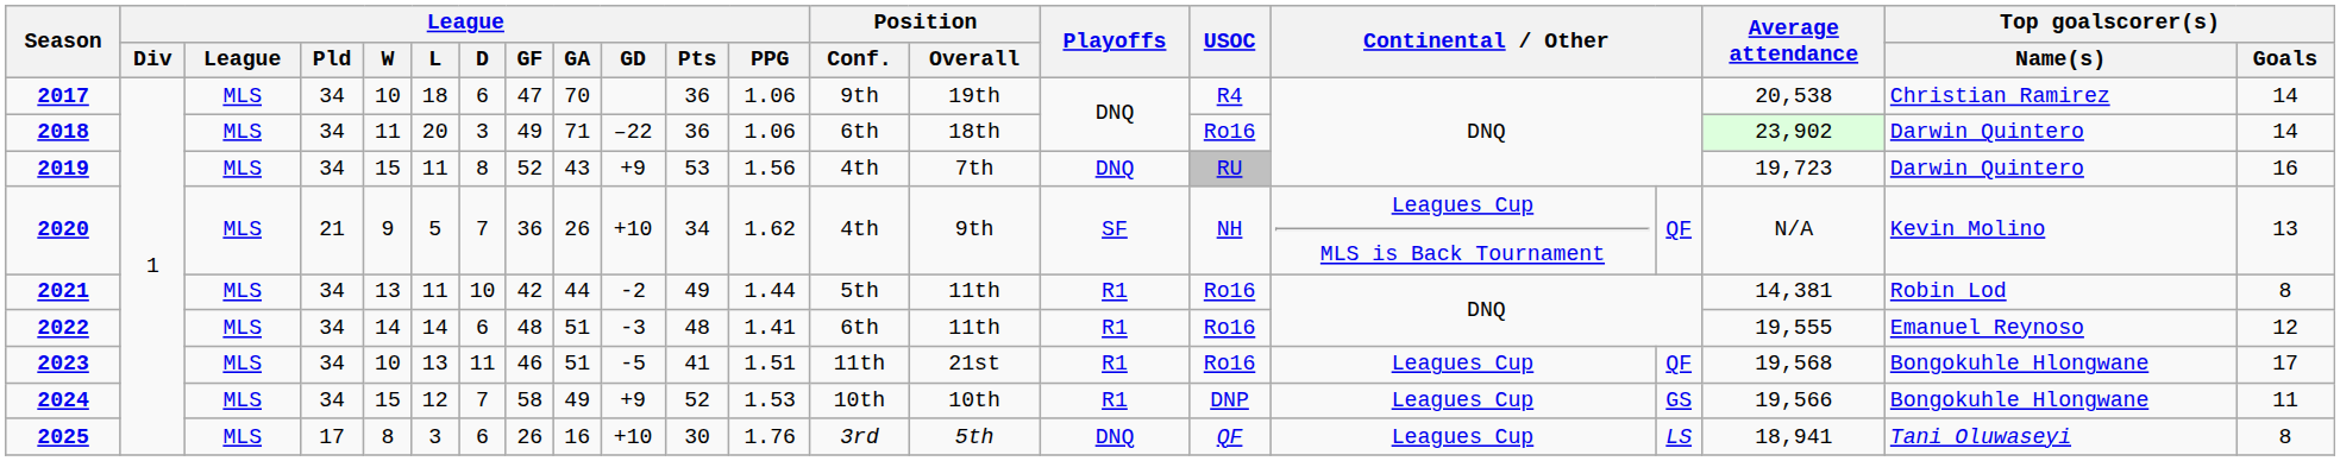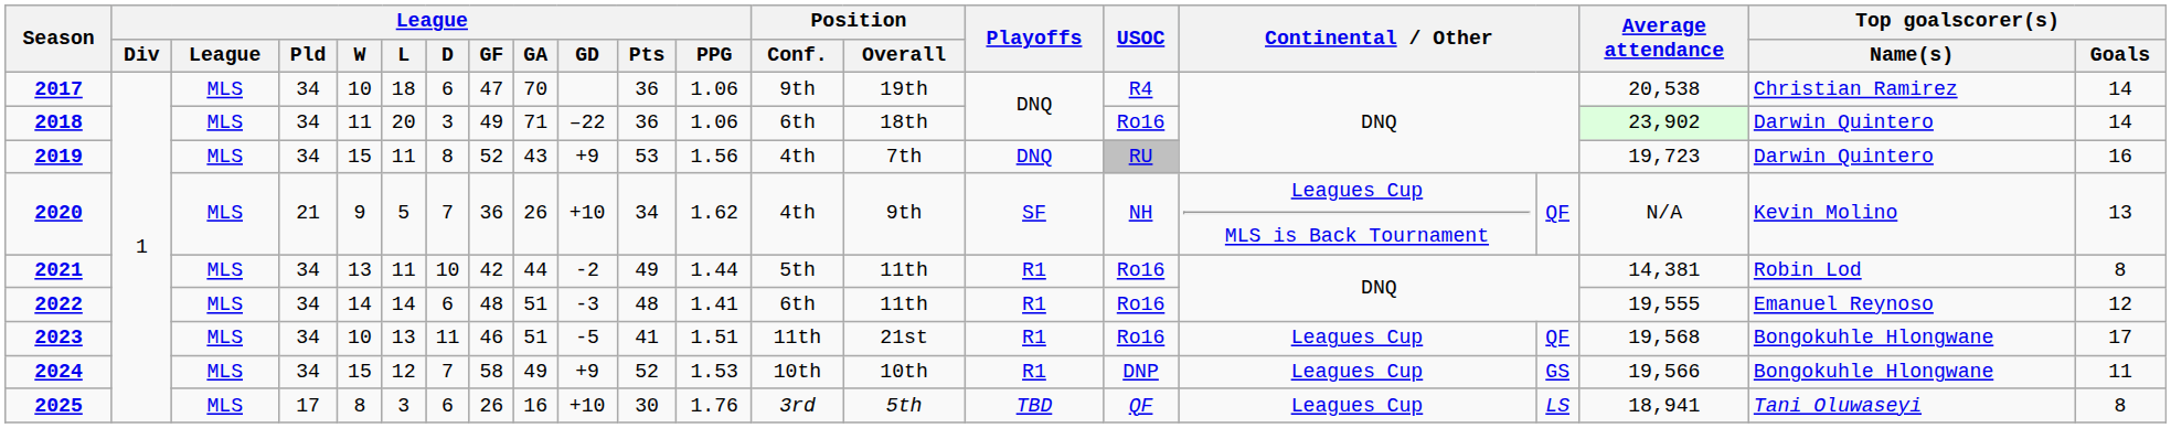 <table class="wikitable" width=100% style="font-size:90%; text-align:center;">
 <tr style="background:#f0f6ff;">
 <th rowspan=2>Season</th>
 <th colspan=11><a href='#'>League</a></th>
 <th colspan=2>Position</th>
 <th rowspan=2><a href='#'>Playoffs</a></th>
 <th rowspan=2><a href='#'>USOC</a></th>
 <th rowspan=2 colspan=2><a href='#'>Continental</a> / Other</th>
 <th rowspan=2><a href='#'>Average <br> attendance</a></th>
 <th colspan=2>Top goalscorer(s)</th>
 </tr>
 <tr>
 <th>Div</th>
 <th>League</th>
 <th>Pld</th>
 <th>W</th>
 <th>L</th>
 <th>D</th>
 <th>GF</th>
 <th>GA</th>
 <th>GD</th>
 <th>Pts</th>
 <th>PPG</th>
 <th>Conf.</th>
 <th>Overall</th>
 <th>Name(s)</th>
 <th>Goals</th>
 </tr>
 <tr>
 <td><strong><a href='#'>2017</a></strong></td>
 <td rowspan=9>1</td>
 <td><a href='#'>MLS</a></td>
 <td>34</td>
 <td>10</td>
 <td>18</td>
 <td>6</td>
 <td>47</td>
 <td>70</td>
 <td></td>
 <td>36</td>
 <td>1.06</td>
 <td>9th</td>
 <td>19th</td>
 <td rowspan=2>DNQ</td>
 <td><a href='#'>R4</a></td>
 <td colspan=2 rowspan=3>DNQ</td>
 <td>20,538</td>
 <td align="left"> <a href='#'>Christian Ramirez</a></td>
 <td>14</td>
 </tr>
 <tr>
 <td><strong><a href='#'>2018</a></strong></td>
 <td><a href='#'>MLS</a></td>
 <td>34</td>
 <td>11</td>
 <td>20</td>
 <td>3</td>
 <td>49</td>
 <td>71</td>
 <td>–22</td>
 <td>36</td>
 <td>1.06</td>
 <td>6th </td>
 <td>18th</td>
 <td><a href='#'>Ro16</a></td>
 <td style="background:#dfd;">23,902</td>
 <td align="left"> <a href='#'>Darwin Quintero</a></td>
 <td>14</td>
 </tr>
 <tr>
 <td><strong><a href='#'>2019</a></strong></td>
 <td><a href='#'>MLS</a></td>
 <td>34</td>
 <td>15</td>
 <td>11</td>
 <td>8</td>
 <td>52</td>
 <td>43</td>
 <td>+9</td>
 <td>53</td>
 <td>1.56</td>
 <td>4th</td>
 <td>7th</td>
 <td><a href='#'>DNQ</a></td>
 <td bgcolor=silver><a href='#'>RU</a></td>
 <td>19,723</td>
 <td align="left"> <a href='#'>Darwin Quintero</a></td>
 <td>16</td>
 </tr>
 <tr>
 <td><strong><a href='#'>2020</a></strong></td>
 <td><a href='#'>MLS</a></td>
 <td>21</td>
 <td>9</td>
 <td>5</td>
 <td>7</td>
 <td>36</td>
 <td>26</td>
 <td>+10</td>
 <td>34</td>
 <td>1.62</td>
 <td>4th</td>
 <td>9th</td>
 <td><a href='#'>SF</a></td>
 <td><a href='#'>NH</a></td>
 <td><a href='#'>Leagues Cup</a><hr><a href='#'>MLS is Back Tournament</a></td>
 <td><a href='#'>QF</a></td>
 <td>N/A</td>
 <td align="left"> <a href='#'>Kevin Molino</a></td>
 <td>13</td>
 </tr>
 <tr>
 <td><strong><a href='#'>2021</a></strong></td>
 <td><a href='#'>MLS</a></td>
 <td>34</td>
 <td>13</td>
 <td>11</td>
 <td>10</td>
 <td>42</td>
 <td>44</td>
 <td>-2</td>
 <td>49</td>
 <td>1.44</td>
 <td>5th</td>
 <td>11th</td>
 <td><a href='#'>R1</a></td>
 <td><a href='#'>Ro16</a></td>
 <td colspan=2 rowspan=2>DNQ</td>
 <td>14,381</td>
 <td align="left"> <a href='#'>Robin Lod</a></td>
 <td>8</td>
 </tr>
 <tr>
 <td><strong><a href='#'>2022</a></strong></td>
 <td><a href='#'>MLS</a></td>
 <td>34 </td>
 <td>14 </td>
 <td>14 </td>
 <td>6 </td>
 <td>48 </td>
 <td>51 </td>
 <td>-3 </td>
 <td>48 </td>
 <td>1.41 </td>
 <td>6th </td>
 <td>11th </td>
 <td><a href='#'>R1</a></td>
 <td><a href='#'>Ro16</a></td>
 <td>19,555</td>
 <td align="left"> <a href='#'>Emanuel Reynoso</a></td>
 <td>12</td>
 </tr>
 <tr>
 <td><strong><a href='#'>2023</a></strong></td>
 <td><a href='#'>MLS</a></td>
 <td>34 </td>
 <td>10 </td>
 <td>13 </td>
 <td>11 </td>
 <td>46 </td>
 <td>51 </td>
 <td>-5 </td>
 <td>41 </td>
 <td>1.51 </td>
 <td>11th </td>
 <td>21st </td>
 <td><a href='#'>R1</a></td>
 <td><a href='#'>Ro16</a></td>
 <td><a href='#'>Leagues Cup</a></td>
 <td><a href='#'>QF</a></td>
 <td>19,568</td>
 <td align="left"> <a href='#'>Bongokuhle Hlongwane</a></td>
 <td>17</td>
 </tr>
 <tr>
 <td><strong><a href='#'>2024</a></strong></td>
 <td><a href='#'>MLS</a></td>
 <td>34 </td>
 <td>15 </td>
 <td>12 </td>
 <td>7 </td>
 <td>58 </td>
 <td>49 </td>
 <td>+9 </td>
 <td>52 </td>
 <td>1.53 </td>
 <td>10th</td>
 <td>10th </td>
 <td><a href='#'>R1</a></td>
 <td><a href='#'>DNP</a></td>
 <td><a href='#'>Leagues Cup</a></td>
 <td><a href='#'>GS</a></td>
 <td>19,566</td>
 <td align="left"> <a href='#'>Bongokuhle Hlongwane</a></td>
 <td>11</td>
 </tr>
 <tr>
 <td><strong><a href='#'>2025</a></strong></td>
 <td><a href='#'>MLS</a></td>
 <td>17 </td>
 <td>8 </td>
 <td>3 </td>
 <td>6 </td>
 <td>26 </td>
 <td>16 </td>
 <td>+10 </td>
 <td>30 </td>
 <td>1.76 </td>
 <td><em>3rd</em> </td>
 <td><em>5th</em> </td>
-<td><a href='#'>DNQ</a></td>
+<td><a href='#'><em>TBD</em></a></td>
 <td><a href='#'><em>QF</em></a></td>
 <td><a href='#'>Leagues Cup</a></td>
 <td><a href='#'><em>LS</em></a></td>
 <td>18,941</td>
 <td align="left"> <em><a href='#'>Tani Oluwaseyi</a></em></td>
 <td>8</td>
 </tr>
 </table>
